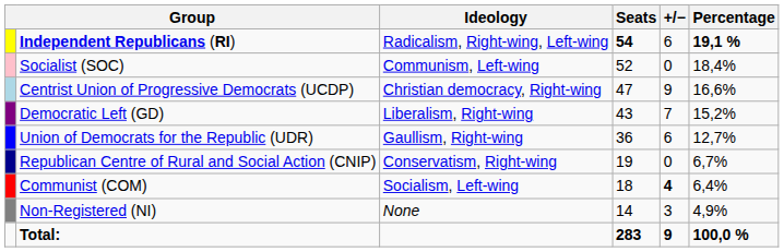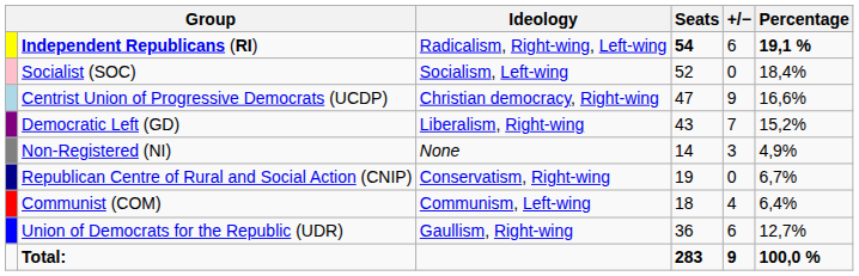 <table class="wikitable" style="font-size: 95%">
 <tr>
 <th colspan=2>Group</th>
 <th>Ideology</th>
 <th>Seats</th>
 <th>+/−</th>
 <th>Percentage</th>
 </tr>
 <tr>
 <td bgcolor="yellow"> </td>
 <td><strong><a href='#'>Independent Republicans</a></strong> (<strong>RI</strong>)</td>
 <td><a href='#'>Radicalism</a>, <a href='#'>Right-wing</a>, <a href='#'>Left-wing</a></td>
 <td><strong>54</strong></td>
 <td>6</td>
 <td><strong>19,1 %</strong></td>
 </tr>
 <tr>
 <td bgcolor="pink"> </td>
 <td><a href='#'>Socialist</a> (SOC)</td>
-<td><a href='#'>Communism</a>, <a href='#'>Left-wing</a></td>
+<td><a href='#'>Socialism</a>, <a href='#'>Left-wing</a></td>
 <td>52</td>
 <td>0</td>
 <td>18,4%</td>
 </tr>
 <tr>
 <td bgcolor="lightblue"> </td>
 <td><a href='#'>Centrist Union of Progressive Democrats</a> (UCDP)</td>
 <td><a href='#'>Christian democracy</a>, <a href='#'>Right-wing</a></td>
 <td>47</td>
 <td>9</td>
 <td>16,6%</td>
 </tr>
 <tr>
 <td bgcolor="purple"> </td>
 <td><a href='#'>Democratic Left</a> (GD)</td>
 <td><a href='#'>Liberalism</a>, <a href='#'>Right-wing</a></td>
 <td>43</td>
 <td>7</td>
 <td>15,2%</td>
 </tr>
 <tr>
-<td bgcolor="blue"> </td>
-<td><a href='#'>Union of Democrats for the Republic</a> (UDR)</td>
-<td><a href='#'>Gaullism</a>, <a href='#'>Right-wing</a></td>
-<td>36</td>
-<td>6</td>
-<td>12,7%</td>
+<td bgcolor="gray"> </td>
+<td><a href='#'>Non-Registered</a> (NI)</td>
+<td><em>None</em></td>
+<td>14</td>
+<td>3</td>
+<td>4,9%</td>
 </tr>
 <tr>
 <td bgcolor="darkblue"> </td>
 <td><a href='#'>Republican Centre of Rural and Social Action</a> (CNIP)</td>
 <td><a href='#'>Conservatism</a>, <a href='#'>Right-wing</a></td>
 <td>19</td>
 <td>0</td>
 <td>6,7%</td>
 </tr>
 <tr>
 <td bgcolor="red"> </td>
 <td><a href='#'>Communist</a> (COM)</td>
-<td><a href='#'>Socialism</a>, <a href='#'>Left-wing</a></td>
+<td><a href='#'>Communism</a>, <a href='#'>Left-wing</a></td>
 <td>18</td>
-<td><strong>4</strong></td>
+<td>4</td>
 <td>6,4%</td>
 </tr>
 <tr>
-<td bgcolor="gray"> </td>
-<td><a href='#'>Non-Registered</a> (NI)</td>
-<td><em>None</em></td>
-<td>14</td>
-<td>3</td>
-<td>4,9%</td>
+<td bgcolor="blue"> </td>
+<td><a href='#'>Union of Democrats for the Republic</a> (UDR)</td>
+<td><a href='#'>Gaullism</a>, <a href='#'>Right-wing</a></td>
+<td>36</td>
+<td>6</td>
+<td>12,7%</td>
 </tr>
 <tr>
 <td></td>
 <td><strong>Total:</strong></td>
 <td></td>
 <td><strong>283</strong></td>
 <td><strong>9</strong></td>
 <td><strong>100,0 %</strong></td>
 </tr>
 </table>
